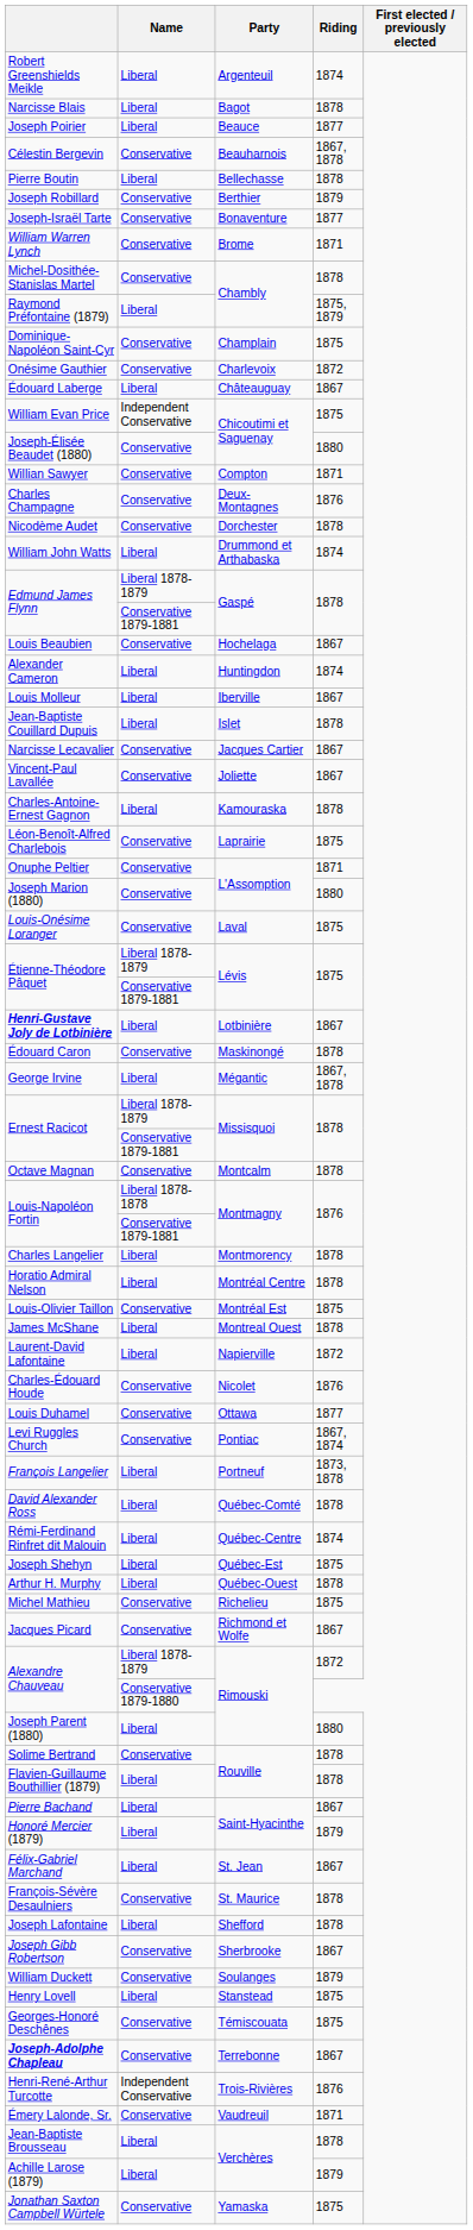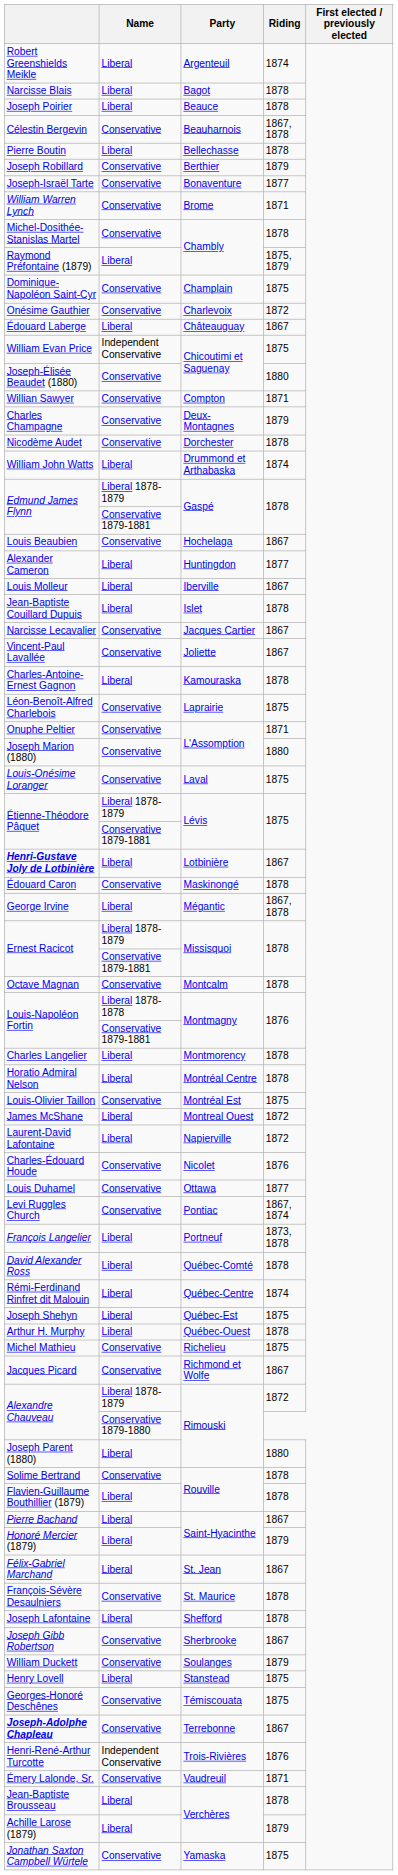 <table class="wikitable sortable">
 <tr>
 <th></th>
 <th>Name</th>
 <th>Party</th>
 <th>Riding</th>
 <th>First elected / previously elected</th>
 </tr>
 <tr>
 <td><a href='#'>Robert Greenshields Meikle</a></td>
 <td><a href='#'>Liberal</a></td>
 <td><a href='#'>Argenteuil</a></td>
 <td>1874</td>
 </tr>
 <tr>
 <td><a href='#'>Narcisse Blais</a></td>
 <td><a href='#'>Liberal</a></td>
 <td><a href='#'>Bagot</a></td>
 <td>1878</td>
 </tr>
 <tr>
 <td><a href='#'>Joseph Poirier</a></td>
 <td><a href='#'>Liberal</a></td>
 <td><a href='#'>Beauce</a></td>
-<td>1877</td>
+<td>1878</td>
 </tr>
 <tr>
 <td><a href='#'>Célestin Bergevin</a></td>
 <td><a href='#'>Conservative</a></td>
 <td><a href='#'>Beauharnois</a></td>
 <td>1867, 1878</td>
 </tr>
 <tr>
 <td><a href='#'>Pierre Boutin</a></td>
 <td><a href='#'>Liberal</a></td>
 <td><a href='#'>Bellechasse</a></td>
 <td>1878</td>
 </tr>
 <tr>
 <td><a href='#'>Joseph Robillard</a></td>
 <td><a href='#'>Conservative</a></td>
 <td><a href='#'>Berthier</a></td>
 <td>1879</td>
 </tr>
 <tr>
 <td><a href='#'>Joseph-Israël Tarte</a></td>
 <td><a href='#'>Conservative</a></td>
 <td><a href='#'>Bonaventure</a></td>
 <td>1877</td>
 </tr>
 <tr>
 <td><em><a href='#'>William Warren Lynch</a></em></td>
 <td><a href='#'>Conservative</a></td>
 <td><a href='#'>Brome</a></td>
 <td>1871</td>
 </tr>
 <tr>
 <td><a href='#'>Michel-Dosithée-Stanislas Martel</a></td>
 <td><a href='#'>Conservative</a></td>
 <td rowspan="2"><a href='#'>Chambly</a></td>
 <td>1878</td>
 </tr>
 <tr>
 <td><a href='#'>Raymond Préfontaine</a> (1879)</td>
 <td><a href='#'>Liberal</a></td>
 <td>1875, 1879</td>
 </tr>
 <tr>
 <td><a href='#'>Dominique-Napoléon Saint-Cyr</a></td>
 <td><a href='#'>Conservative</a></td>
 <td><a href='#'>Champlain</a></td>
 <td>1875</td>
 </tr>
 <tr>
 <td><a href='#'>Onésime Gauthier</a></td>
 <td><a href='#'>Conservative</a></td>
 <td><a href='#'>Charlevoix</a></td>
 <td>1872</td>
 </tr>
 <tr>
 <td><a href='#'>Édouard Laberge</a></td>
 <td><a href='#'>Liberal</a></td>
 <td><a href='#'>Châteauguay</a></td>
 <td>1867</td>
 </tr>
 <tr>
 <td><a href='#'>William Evan Price</a></td>
 <td>Independent Conservative</td>
 <td rowspan="2"><a href='#'>Chicoutimi et Saguenay</a></td>
 <td>1875</td>
 </tr>
 <tr>
 <td><a href='#'>Joseph-Élisée Beaudet</a> (1880)</td>
 <td><a href='#'>Conservative</a></td>
 <td>1880</td>
 </tr>
 <tr>
 <td><a href='#'>Willian Sawyer</a></td>
 <td><a href='#'>Conservative</a></td>
 <td><a href='#'>Compton</a></td>
 <td>1871</td>
 </tr>
 <tr>
 <td><a href='#'>Charles Champagne</a></td>
 <td><a href='#'>Conservative</a></td>
 <td><a href='#'>Deux-Montagnes</a></td>
-<td>1876</td>
+<td>1879</td>
 </tr>
 <tr>
 <td><a href='#'>Nicodème Audet</a></td>
 <td><a href='#'>Conservative</a></td>
 <td><a href='#'>Dorchester</a></td>
 <td>1878</td>
 </tr>
 <tr>
 <td><a href='#'>William John Watts</a></td>
 <td><a href='#'>Liberal</a></td>
 <td><a href='#'>Drummond et Arthabaska</a></td>
 <td>1874</td>
 </tr>
 <tr>
 <td rowspan = "2"><em><a href='#'>Edmund James Flynn</a></em></td>
 <td><a href='#'>Liberal</a> 1878-1879</td>
 <td rowspan = "2"><a href='#'>Gaspé</a></td>
 <td rowspan = "2">1878</td>
 </tr>
 <tr>
 <td><a href='#'>Conservative</a> 1879-1881</td>
 </tr>
 <tr>
 <td><a href='#'>Louis Beaubien</a></td>
 <td><a href='#'>Conservative</a></td>
 <td><a href='#'>Hochelaga</a></td>
 <td>1867</td>
 </tr>
 <tr>
 <td><a href='#'>Alexander Cameron</a></td>
 <td><a href='#'>Liberal</a></td>
 <td><a href='#'>Huntingdon</a></td>
-<td>1874</td>
+<td>1877</td>
 </tr>
 <tr>
 <td><a href='#'>Louis Molleur</a></td>
 <td><a href='#'>Liberal</a></td>
 <td><a href='#'>Iberville</a></td>
 <td>1867</td>
 </tr>
 <tr>
 <td><a href='#'>Jean-Baptiste Couillard Dupuis</a></td>
 <td><a href='#'>Liberal</a></td>
 <td><a href='#'>Islet</a></td>
 <td>1878</td>
 </tr>
 <tr>
 <td><a href='#'>Narcisse Lecavalier</a></td>
 <td><a href='#'>Conservative</a></td>
 <td><a href='#'>Jacques Cartier</a></td>
 <td>1867</td>
 </tr>
 <tr>
 <td><a href='#'>Vincent-Paul Lavallée</a></td>
 <td><a href='#'>Conservative</a></td>
 <td><a href='#'>Joliette</a></td>
 <td>1867</td>
 </tr>
 <tr>
 <td><a href='#'>Charles-Antoine-Ernest Gagnon</a></td>
 <td><a href='#'>Liberal</a></td>
 <td><a href='#'>Kamouraska</a></td>
 <td>1878</td>
 </tr>
 <tr>
 <td><a href='#'>Léon-Benoît-Alfred Charlebois</a></td>
 <td><a href='#'>Conservative</a></td>
 <td><a href='#'>Laprairie</a></td>
 <td>1875</td>
 </tr>
 <tr>
 <td><a href='#'>Onuphe Peltier</a></td>
 <td><a href='#'>Conservative</a></td>
 <td rowspan = "2"><a href='#'>L'Assomption</a></td>
 <td>1871</td>
 </tr>
 <tr>
 <td><a href='#'>Joseph Marion</a> (1880)</td>
 <td><a href='#'>Conservative</a></td>
 <td>1880</td>
 </tr>
 <tr>
 <td><em><a href='#'>Louis-Onésime Loranger</a></em></td>
 <td><a href='#'>Conservative</a></td>
 <td><a href='#'>Laval</a></td>
 <td>1875</td>
 </tr>
 <tr>
 <td rowspan = "2"><a href='#'>Étienne-Théodore Pâquet</a></td>
 <td><a href='#'>Liberal</a> 1878-1879</td>
 <td rowspan = "2"><a href='#'>Lévis</a></td>
 <td rowspan = "2">1875</td>
 </tr>
 <tr>
 <td><a href='#'>Conservative</a> 1879-1881</td>
 </tr>
 <tr>
 <td><strong><em><a href='#'>Henri-Gustave Joly de Lotbinière</a></em></strong></td>
 <td><a href='#'>Liberal</a></td>
 <td><a href='#'>Lotbinière</a></td>
 <td>1867</td>
 </tr>
 <tr>
 <td><a href='#'>Édouard Caron</a></td>
 <td><a href='#'>Conservative</a></td>
 <td><a href='#'>Maskinongé</a></td>
 <td>1878</td>
 </tr>
 <tr>
 <td><a href='#'>George Irvine</a></td>
 <td><a href='#'>Liberal</a></td>
 <td><a href='#'>Mégantic</a></td>
 <td>1867, 1878</td>
 </tr>
 <tr>
 <td rowspan = "2"><a href='#'>Ernest Racicot</a></td>
 <td><a href='#'>Liberal</a> 1878-1879</td>
 <td rowspan = "2"><a href='#'>Missisquoi</a></td>
 <td rowspan = "2">1878</td>
 </tr>
 <tr>
 <td><a href='#'>Conservative</a> 1879-1881</td>
 </tr>
 <tr>
 <td><a href='#'>Octave Magnan</a></td>
 <td><a href='#'>Conservative</a></td>
 <td><a href='#'>Montcalm</a></td>
 <td>1878</td>
 </tr>
 <tr>
 <td rowspan = "2"><a href='#'>Louis-Napoléon Fortin</a></td>
 <td><a href='#'>Liberal</a> 1878-1878</td>
 <td rowspan = "2"><a href='#'>Montmagny</a></td>
 <td rowspan = "2">1876</td>
 </tr>
 <tr>
 <td><a href='#'>Conservative</a> 1879-1881</td>
 </tr>
 <tr>
 <td><a href='#'>Charles Langelier</a></td>
 <td><a href='#'>Liberal</a></td>
 <td><a href='#'>Montmorency</a></td>
 <td>1878</td>
 </tr>
 <tr>
 <td><a href='#'>Horatio Admiral Nelson</a></td>
 <td><a href='#'>Liberal</a></td>
 <td><a href='#'>Montréal Centre</a></td>
 <td>1878</td>
 </tr>
 <tr>
 <td><a href='#'>Louis-Olivier Taillon</a></td>
 <td><a href='#'>Conservative</a></td>
 <td><a href='#'>Montréal Est</a></td>
 <td>1875</td>
 </tr>
 <tr>
 <td><a href='#'>James McShane</a></td>
 <td><a href='#'>Liberal</a></td>
 <td><a href='#'>Montreal Ouest</a></td>
-<td>1878</td>
+<td>1872</td>
 </tr>
 <tr>
 <td><a href='#'>Laurent-David Lafontaine</a></td>
 <td><a href='#'>Liberal</a></td>
 <td><a href='#'>Napierville</a></td>
 <td>1872</td>
 </tr>
 <tr>
 <td><a href='#'>Charles-Édouard Houde</a></td>
 <td><a href='#'>Conservative</a></td>
 <td><a href='#'>Nicolet</a></td>
 <td>1876</td>
 </tr>
 <tr>
 <td><a href='#'>Louis Duhamel</a></td>
 <td><a href='#'>Conservative</a></td>
 <td><a href='#'>Ottawa</a></td>
 <td>1877</td>
 </tr>
 <tr>
 <td><a href='#'>Levi Ruggles Church</a></td>
 <td><a href='#'>Conservative</a></td>
 <td><a href='#'>Pontiac</a></td>
 <td>1867, 1874</td>
 </tr>
 <tr>
 <td><em><a href='#'>François Langelier</a></em></td>
 <td><a href='#'>Liberal</a></td>
 <td><a href='#'>Portneuf</a></td>
 <td>1873, 1878</td>
 </tr>
 <tr>
 <td><em><a href='#'>David Alexander Ross</a></em></td>
 <td><a href='#'>Liberal</a></td>
 <td><a href='#'>Québec-Comté</a></td>
 <td>1878</td>
 </tr>
 <tr>
 <td><a href='#'>Rémi-Ferdinand Rinfret dit Malouin</a></td>
 <td><a href='#'>Liberal</a></td>
 <td><a href='#'>Québec-Centre</a></td>
 <td>1874</td>
 </tr>
 <tr>
 <td><a href='#'>Joseph Shehyn</a></td>
 <td><a href='#'>Liberal</a></td>
 <td><a href='#'>Québec-Est</a></td>
 <td>1875</td>
 </tr>
 <tr>
 <td><a href='#'>Arthur H. Murphy</a></td>
 <td><a href='#'>Liberal</a></td>
 <td><a href='#'>Québec-Ouest</a></td>
 <td>1878</td>
 </tr>
 <tr>
 <td><a href='#'>Michel Mathieu</a></td>
 <td><a href='#'>Conservative</a></td>
 <td><a href='#'>Richelieu</a></td>
 <td>1875</td>
 </tr>
 <tr>
 <td><a href='#'>Jacques Picard</a></td>
 <td><a href='#'>Conservative</a></td>
 <td><a href='#'>Richmond et Wolfe</a></td>
 <td>1867</td>
 </tr>
 <tr>
 <td rowspan = "2"><em><a href='#'>Alexandre Chauveau</a></em></td>
 <td><a href='#'>Liberal</a> 1878-1879</td>
 <td rowspan = "3"><a href='#'>Rimouski</a></td>
 <td>1872</td>
 </tr>
 <tr>
 <td><a href='#'>Conservative</a> 1879-1880</td>
 </tr>
 <tr>
 <td><a href='#'>Joseph Parent</a> (1880)</td>
 <td><a href='#'>Liberal</a></td>
 <td>1880</td>
 </tr>
 <tr>
 <td><a href='#'>Solime Bertrand</a></td>
 <td><a href='#'>Conservative</a></td>
 <td rowspan = "2"><a href='#'>Rouville</a></td>
 <td>1878</td>
 </tr>
 <tr>
 <td><a href='#'>Flavien-Guillaume Bouthillier</a> (1879)</td>
 <td><a href='#'>Liberal</a></td>
 <td>1878</td>
 </tr>
 <tr>
 <td><em><a href='#'>Pierre Bachand</a></em></td>
 <td><a href='#'>Liberal</a></td>
 <td rowspan = "2"><a href='#'>Saint-Hyacinthe</a></td>
 <td>1867</td>
 </tr>
 <tr>
 <td><em><a href='#'>Honoré Mercier</a></em>  (1879)</td>
 <td><a href='#'>Liberal</a></td>
 <td>1879</td>
 </tr>
 <tr>
 <td><em><a href='#'>Félix-Gabriel Marchand</a></em></td>
 <td><a href='#'>Liberal</a></td>
 <td><a href='#'>St. Jean</a></td>
 <td>1867</td>
 </tr>
 <tr>
 <td><a href='#'>François-Sévère Desaulniers</a></td>
 <td><a href='#'>Conservative</a></td>
 <td><a href='#'>St. Maurice</a></td>
 <td>1878</td>
 </tr>
 <tr>
 <td><a href='#'>Joseph Lafontaine</a></td>
 <td><a href='#'>Liberal</a></td>
 <td><a href='#'>Shefford</a></td>
 <td>1878</td>
 </tr>
 <tr>
 <td><em><a href='#'>Joseph Gibb Robertson</a></em></td>
 <td><a href='#'>Conservative</a></td>
 <td><a href='#'>Sherbrooke</a></td>
 <td>1867</td>
 </tr>
 <tr>
 <td><a href='#'>William Duckett</a></td>
 <td><a href='#'>Conservative</a></td>
 <td><a href='#'>Soulanges</a></td>
 <td>1879</td>
 </tr>
 <tr>
 <td><a href='#'>Henry Lovell</a></td>
 <td><a href='#'>Liberal</a></td>
 <td><a href='#'>Stanstead</a></td>
 <td>1875</td>
 </tr>
 <tr>
 <td><a href='#'>Georges-Honoré Deschênes</a></td>
 <td><a href='#'>Conservative</a></td>
 <td><a href='#'>Témiscouata</a></td>
 <td>1875</td>
 </tr>
 <tr>
 <td><strong><em><a href='#'>Joseph-Adolphe Chapleau</a></em></strong></td>
 <td><a href='#'>Conservative</a></td>
 <td><a href='#'>Terrebonne</a></td>
 <td>1867</td>
 </tr>
 <tr>
 <td><span><a href='#'>Henri-René-Arthur Turcotte</a></span></td>
 <td>Independent Conservative</td>
 <td><a href='#'>Trois-Rivières</a></td>
 <td>1876</td>
 </tr>
 <tr>
 <td><a href='#'>Émery Lalonde, Sr.</a></td>
 <td><a href='#'>Conservative</a></td>
 <td><a href='#'>Vaudreuil</a></td>
 <td>1871</td>
 </tr>
 <tr>
 <td><a href='#'>Jean-Baptiste Brousseau</a></td>
 <td><a href='#'>Liberal</a></td>
 <td rowspan = "2"><a href='#'>Verchères</a></td>
 <td>1878</td>
 </tr>
 <tr>
 <td><a href='#'>Achille Larose</a> (1879)</td>
 <td><a href='#'>Liberal</a></td>
 <td>1879</td>
 </tr>
 <tr>
 <td><em><a href='#'>Jonathan Saxton Campbell Würtele</a></em></td>
 <td><a href='#'>Conservative</a></td>
 <td><a href='#'>Yamaska</a></td>
 <td>1875</td>
 </tr>
 </table>
